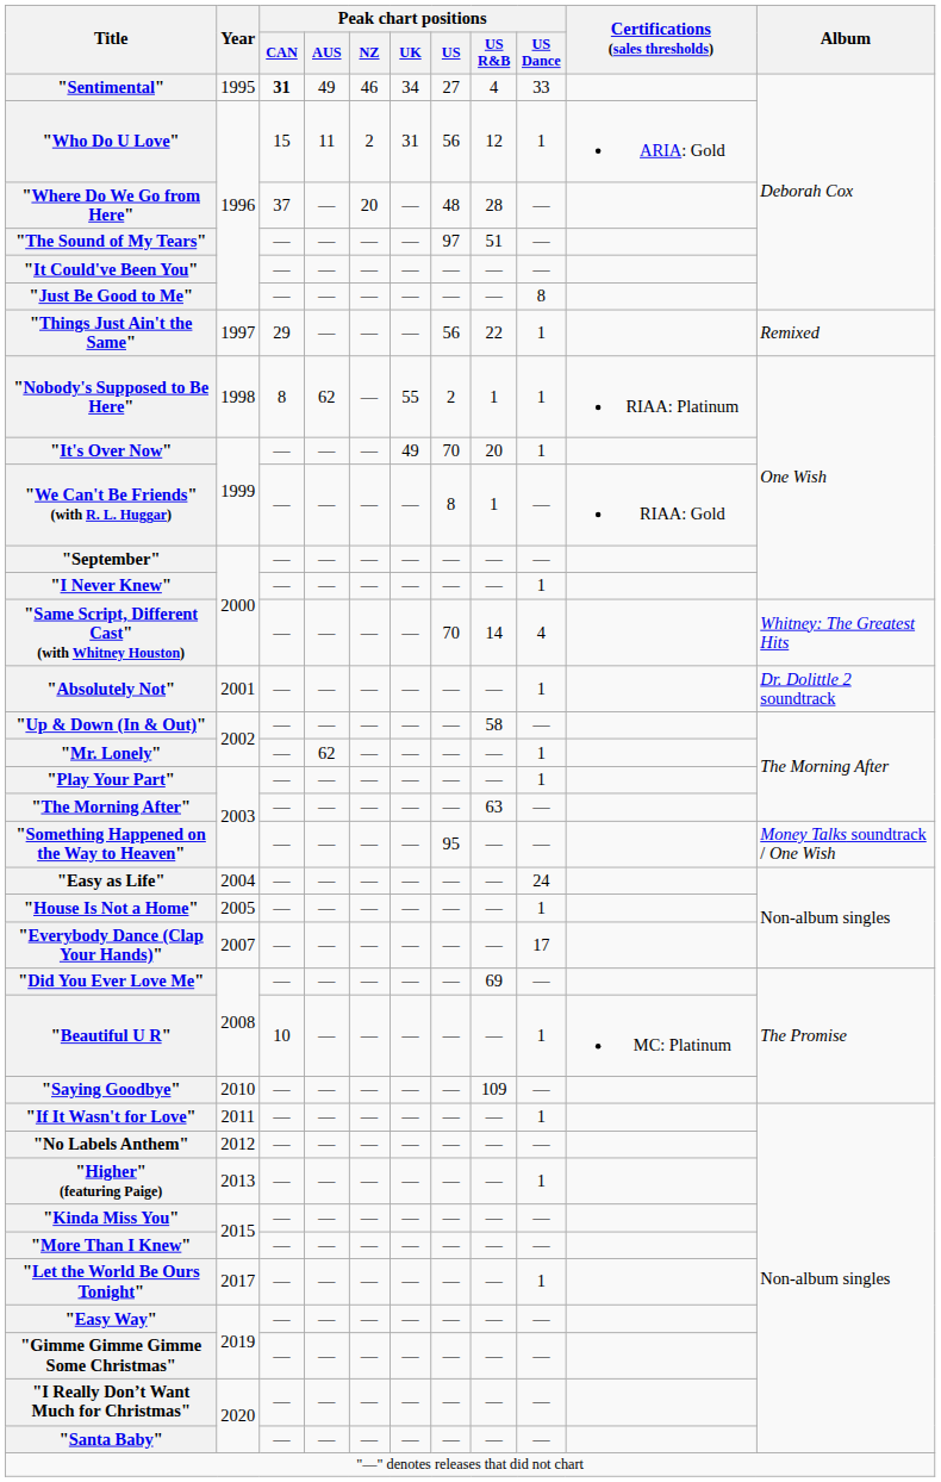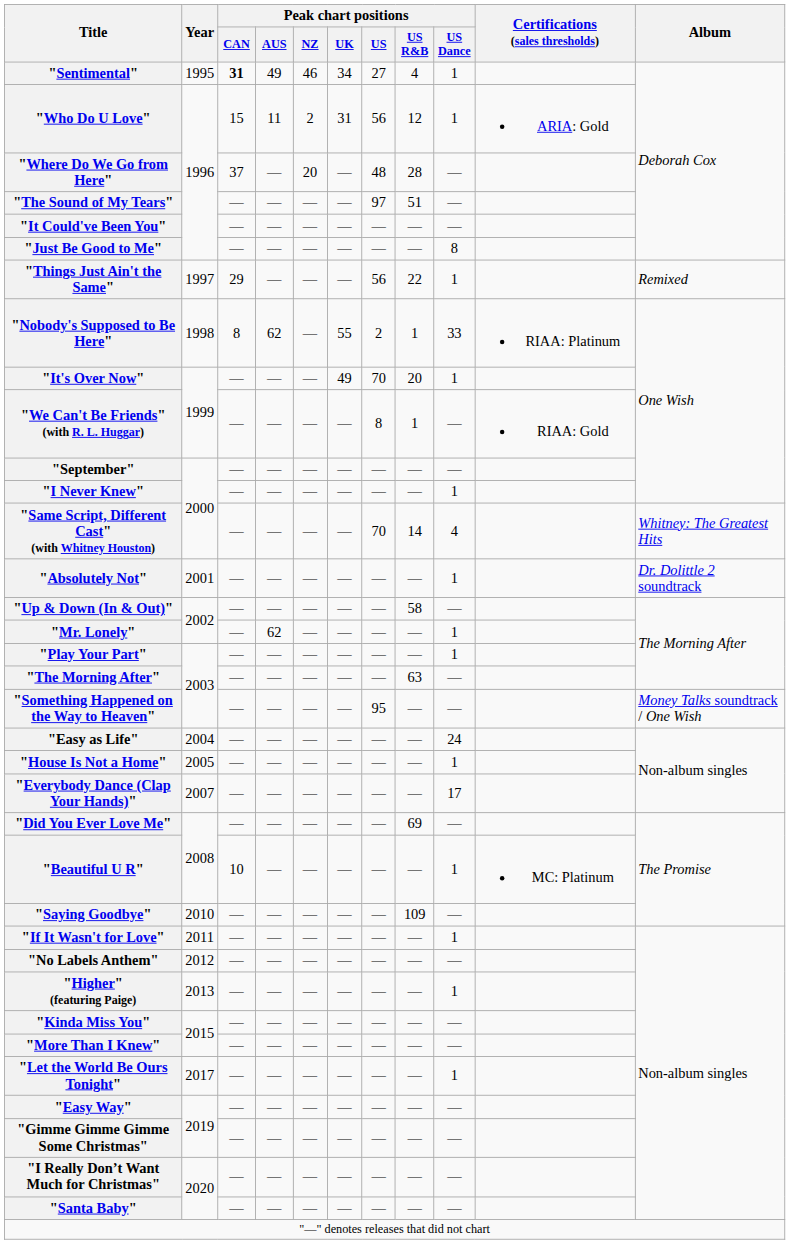 <table class="wikitable plainrowheaders" style="text-align:center;">
 <tr>
 <th scope="col" rowspan="2" style="width:16em;">Title</th>
 <th scope="col" rowspan="2" style="width:2em;">Year</th>
 <th scope="col" colspan="7">Peak chart positions</th>
 <th scope="col" rowspan="2" style="width:14em;"><a href='#'>Certifications</a><br><small>(<a href='#'>sales thresholds</a>)</small></th>
 <th scope="col" rowspan="2" style="width:14em;">Album</th>
 </tr>
 <tr>
 <th style="width:3em;font-size:85%"><a href='#'>CAN</a></th>
 <th style="width:3em;font-size:85%"><a href='#'>AUS</a><br></th>
 <th style="width:3em;font-size:85%"><a href='#'>NZ</a><br></th>
 <th style="width:3em;font-size:85%"><a href='#'>UK</a><br></th>
 <th style="width:3em;font-size:85%"><a href='#'>US</a><br></th>
 <th style="width:3em;font-size:85%"><a href='#'>US R&B</a><br></th>
 <th style="width:3em;font-size:85%"><a href='#'>US Dance</a><br></th>
 </tr>
 <tr>
 <th scope="row">"<a href='#'>Sentimental</a>"</th>
 <td>1995</td>
 <td><strong>31</strong></td>
 <td>49</td>
 <td>46</td>
 <td>34</td>
 <td>27</td>
 <td>4</td>
-<td>33</td>
+<td>1</td>
 <td></td>
 <td align="left" rowspan="6"><em>Deborah Cox</em></td>
 </tr>
 <tr>
 <th scope="row">"<a href='#'>Who Do U Love</a>"</th>
 <td rowspan="5">1996</td>
 <td>15</td>
 <td>11</td>
 <td>2</td>
 <td>31</td>
 <td>56</td>
 <td>12</td>
 <td>1</td>
 <td><br><ul><li><a href='#'>ARIA</a>: Gold</li></ul></td>
 </tr>
 <tr>
 <th scope="row">"<a href='#'>Where Do We Go from Here</a>"</th>
 <td>37</td>
 <td>—</td>
 <td>20</td>
 <td>—</td>
 <td>48</td>
 <td>28</td>
 <td>—</td>
 <td></td>
 </tr>
 <tr>
 <th scope="row">"<a href='#'>The Sound of My Tears</a>"</th>
 <td>—</td>
 <td>—</td>
 <td>—</td>
 <td>—</td>
 <td>97</td>
 <td>51</td>
 <td>—</td>
 <td></td>
 </tr>
 <tr>
 <th scope="row">"<a href='#'>It Could've Been You</a>"</th>
 <td>—</td>
 <td>—</td>
 <td>—</td>
 <td>—</td>
 <td>—</td>
 <td>—</td>
 <td>—</td>
 <td></td>
 </tr>
 <tr>
 <th scope="row">"<a href='#'>Just Be Good to Me</a>"</th>
 <td>—</td>
 <td>—</td>
 <td>—</td>
 <td>—</td>
 <td>—</td>
 <td>—</td>
 <td>8</td>
 <td></td>
 </tr>
 <tr>
 <th scope="row">"<a href='#'>Things Just Ain't the Same</a>"</th>
 <td>1997</td>
 <td>29</td>
 <td>—</td>
 <td>—</td>
 <td>—</td>
 <td>56</td>
 <td>22</td>
 <td>1</td>
 <td></td>
 <td align="left"><em>Remixed</em></td>
 </tr>
 <tr>
 <th scope="row">"<a href='#'>Nobody's Supposed to Be Here</a>"</th>
 <td>1998</td>
 <td>8</td>
 <td>62</td>
 <td>—</td>
 <td>55</td>
 <td>2</td>
 <td>1</td>
-<td>1</td>
+<td>33</td>
 <td><br><ul><li>RIAA: Platinum</li></ul></td>
 <td align="left" rowspan="5"><em>One Wish</em></td>
 </tr>
 <tr>
 <th scope="row">"<a href='#'>It's Over Now</a>"</th>
 <td rowspan="2">1999</td>
 <td>—</td>
 <td>—</td>
 <td>—</td>
 <td>49</td>
 <td>70</td>
 <td>20</td>
 <td>1</td>
 <td></td>
 </tr>
 <tr>
 <th scope="row">"<a href='#'>We Can't Be Friends</a>"<br><small>(with <a href='#'>R. L. Huggar</a>)</small></th>
 <td>—</td>
 <td>—</td>
 <td>—</td>
 <td>—</td>
 <td>8</td>
 <td>1</td>
 <td>—</td>
 <td><br><ul><li>RIAA: Gold</li></ul></td>
 </tr>
 <tr>
 <th scope="row">"September"</th>
 <td rowspan="3">2000</td>
 <td>—</td>
 <td>—</td>
 <td>—</td>
 <td>—</td>
 <td>—</td>
 <td>—</td>
 <td>—</td>
 <td></td>
 </tr>
 <tr>
 <th scope="row">"<a href='#'>I Never Knew</a>"</th>
 <td>—</td>
 <td>—</td>
 <td>—</td>
 <td>—</td>
 <td>—</td>
 <td>—</td>
 <td>1</td>
 <td></td>
 </tr>
 <tr>
 <th scope="row">"<a href='#'>Same Script, Different Cast</a>"<br><small>(with <a href='#'>Whitney Houston</a>)</small></th>
 <td>—</td>
 <td>—</td>
 <td>—</td>
 <td>—</td>
 <td>70</td>
 <td>14</td>
 <td>4</td>
 <td></td>
 <td align="left"><em><a href='#'>Whitney: The Greatest Hits</a></em></td>
 </tr>
 <tr>
 <th scope="row">"<a href='#'>Absolutely Not</a>"</th>
 <td>2001</td>
 <td>—</td>
 <td>—</td>
 <td>—</td>
 <td>—</td>
 <td>—</td>
 <td>—</td>
 <td>1</td>
 <td></td>
 <td align="left"><a href='#'><em>Dr. Dolittle 2</em> soundtrack</a></td>
 </tr>
 <tr>
 <th scope="row">"<a href='#'>Up & Down (In & Out)</a>"</th>
 <td rowspan="2">2002</td>
 <td>—</td>
 <td>—</td>
 <td>—</td>
 <td>—</td>
 <td>—</td>
 <td>58</td>
 <td>—</td>
 <td></td>
 <td align="left" rowspan="4"><em>The Morning After</em></td>
 </tr>
 <tr>
 <th scope="row">"<a href='#'>Mr. Lonely</a>"</th>
 <td>—</td>
 <td>62</td>
 <td>—</td>
 <td>—</td>
 <td>—</td>
 <td>—</td>
 <td>1</td>
 <td></td>
 </tr>
 <tr>
 <th scope="row">"<a href='#'>Play Your Part</a>"</th>
 <td rowspan="3">2003</td>
 <td>—</td>
 <td>—</td>
 <td>—</td>
 <td>—</td>
 <td>—</td>
 <td>—</td>
 <td>1</td>
 <td></td>
 </tr>
 <tr>
 <th scope="row">"<a href='#'>The Morning After</a>"</th>
 <td>—</td>
 <td>—</td>
 <td>—</td>
 <td>—</td>
 <td>—</td>
 <td>63</td>
 <td>—</td>
 <td></td>
 </tr>
 <tr>
 <th scope="row">"<a href='#'>Something Happened on the Way to Heaven</a>"</th>
 <td>—</td>
 <td>—</td>
 <td>—</td>
 <td>—</td>
 <td>95</td>
 <td>—</td>
 <td>—</td>
 <td></td>
 <td align="left"><a href='#'><em>Money Talks</em> soundtrack</a> / <em>One Wish</em></td>
 </tr>
 <tr>
 <th scope="row">"Easy as Life"</th>
 <td>2004</td>
 <td>—</td>
 <td>—</td>
 <td>—</td>
 <td>—</td>
 <td>—</td>
 <td>—</td>
 <td>24</td>
 <td></td>
 <td align="left" rowspan="3">Non-album singles</td>
 </tr>
 <tr>
 <th scope="row">"<a href='#'>House Is Not a Home</a>"</th>
 <td>2005</td>
 <td>—</td>
 <td>—</td>
 <td>—</td>
 <td>—</td>
 <td>—</td>
 <td>—</td>
 <td>1</td>
 <td></td>
 </tr>
 <tr>
 <th scope="row">"<a href='#'>Everybody Dance (Clap Your Hands)</a>"</th>
 <td>2007</td>
 <td>—</td>
 <td>—</td>
 <td>—</td>
 <td>—</td>
 <td>—</td>
 <td>—</td>
 <td>17</td>
 <td></td>
 </tr>
 <tr>
 <th scope="row">"<a href='#'>Did You Ever Love Me</a>"</th>
 <td rowspan="2">2008</td>
 <td>—</td>
 <td>—</td>
 <td>—</td>
 <td>—</td>
 <td>—</td>
 <td>69</td>
 <td>—</td>
 <td></td>
 <td align="left" rowspan="3"><em>The Promise</em></td>
 </tr>
 <tr>
 <th scope="row">"<a href='#'>Beautiful U R</a>"</th>
 <td>10</td>
 <td>—</td>
 <td>—</td>
 <td>—</td>
 <td>—</td>
 <td>—</td>
 <td>1</td>
 <td><br><ul><li>MC: Platinum</li></ul></td>
 </tr>
 <tr>
 <th scope="row">"<a href='#'>Saying Goodbye</a>"</th>
 <td>2010</td>
 <td>—</td>
 <td>—</td>
 <td>—</td>
 <td>—</td>
 <td>—</td>
 <td>109</td>
 <td>—</td>
 <td></td>
 </tr>
 <tr>
 <th scope="row">"<a href='#'>If It Wasn't for Love</a>"</th>
 <td>2011</td>
 <td>—</td>
 <td>—</td>
 <td>—</td>
 <td>—</td>
 <td>—</td>
 <td>—</td>
 <td>1</td>
 <td></td>
 <td align="left" rowspan="10">Non-album singles</td>
 </tr>
 <tr>
 <th scope="row">"No Labels Anthem"</th>
 <td>2012</td>
 <td>—</td>
 <td>—</td>
 <td>—</td>
 <td>—</td>
 <td>—</td>
 <td>—</td>
 <td>—</td>
 <td></td>
 </tr>
 <tr>
 <th scope="row">"<a href='#'>Higher</a>" <br> <small>(featuring Paige)</small></th>
 <td>2013</td>
 <td>—</td>
 <td>—</td>
 <td>—</td>
 <td>—</td>
 <td>—</td>
 <td>—</td>
 <td>1</td>
 <td></td>
 </tr>
 <tr>
 <th scope="row">"<a href='#'>Kinda Miss You</a>"</th>
 <td rowspan="2">2015</td>
 <td>—</td>
 <td>—</td>
 <td>—</td>
 <td>—</td>
 <td>—</td>
 <td>—</td>
 <td>—</td>
 </tr>
 <tr>
 <th scope="row">"<a href='#'>More Than I Knew</a>"</th>
 <td>—</td>
 <td>—</td>
 <td>—</td>
 <td>—</td>
 <td>—</td>
 <td>—</td>
 <td>—</td>
 <td></td>
 </tr>
 <tr>
 <th scope="row">"<a href='#'>Let the World Be Ours Tonight</a>"</th>
 <td>2017</td>
 <td>—</td>
 <td>—</td>
 <td>—</td>
 <td>—</td>
 <td>—</td>
 <td>—</td>
 <td>1</td>
 <td></td>
 </tr>
 <tr>
 <th scope="row">"<a href='#'>Easy Way</a>"</th>
 <td rowspan="2">2019</td>
 <td>—</td>
 <td>—</td>
 <td>—</td>
 <td>—</td>
 <td>—</td>
 <td>—</td>
 <td>—</td>
 <td></td>
 </tr>
 <tr>
 <th scope="row">"Gimme Gimme Gimme Some Christmas"</th>
 <td>—</td>
 <td>—</td>
 <td>—</td>
 <td>—</td>
 <td>—</td>
 <td>—</td>
 <td>—</td>
 <td></td>
 </tr>
 <tr>
 <th scope="row">"I Really Don’t Want Much for Christmas"</th>
 <td rowspan="2">2020</td>
 <td>—</td>
 <td>—</td>
 <td>—</td>
 <td>—</td>
 <td>—</td>
 <td>—</td>
 <td>—</td>
 <td></td>
 </tr>
 <tr>
 <th scope="row">"<a href='#'>Santa Baby</a>"</th>
 <td>—</td>
 <td>—</td>
 <td>—</td>
 <td>—</td>
 <td>—</td>
 <td>—</td>
 <td>—</td>
 <td></td>
 </tr>
 <tr>
 <td colspan="11" style="font-size:85%">"—" denotes releases that did not chart</td>
 </tr>
 </table>
